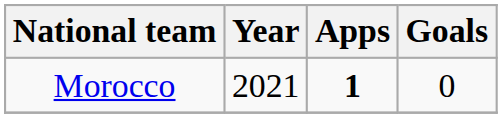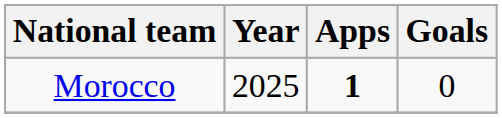 <table class="wikitable" style="text-align: center;">
 <tr>
 <th>National team</th>
 <th>Year</th>
 <th>Apps</th>
 <th>Goals</th>
 </tr>
 <tr>
 <td rowspan=1><a href='#'>Morocco</a></td>
-<td>2021</td>
+<td>2025</td>
 <td><strong>1</strong></td>
 <td>0</td>
 </tr>
 <tr>
 </tr>
 </table>
